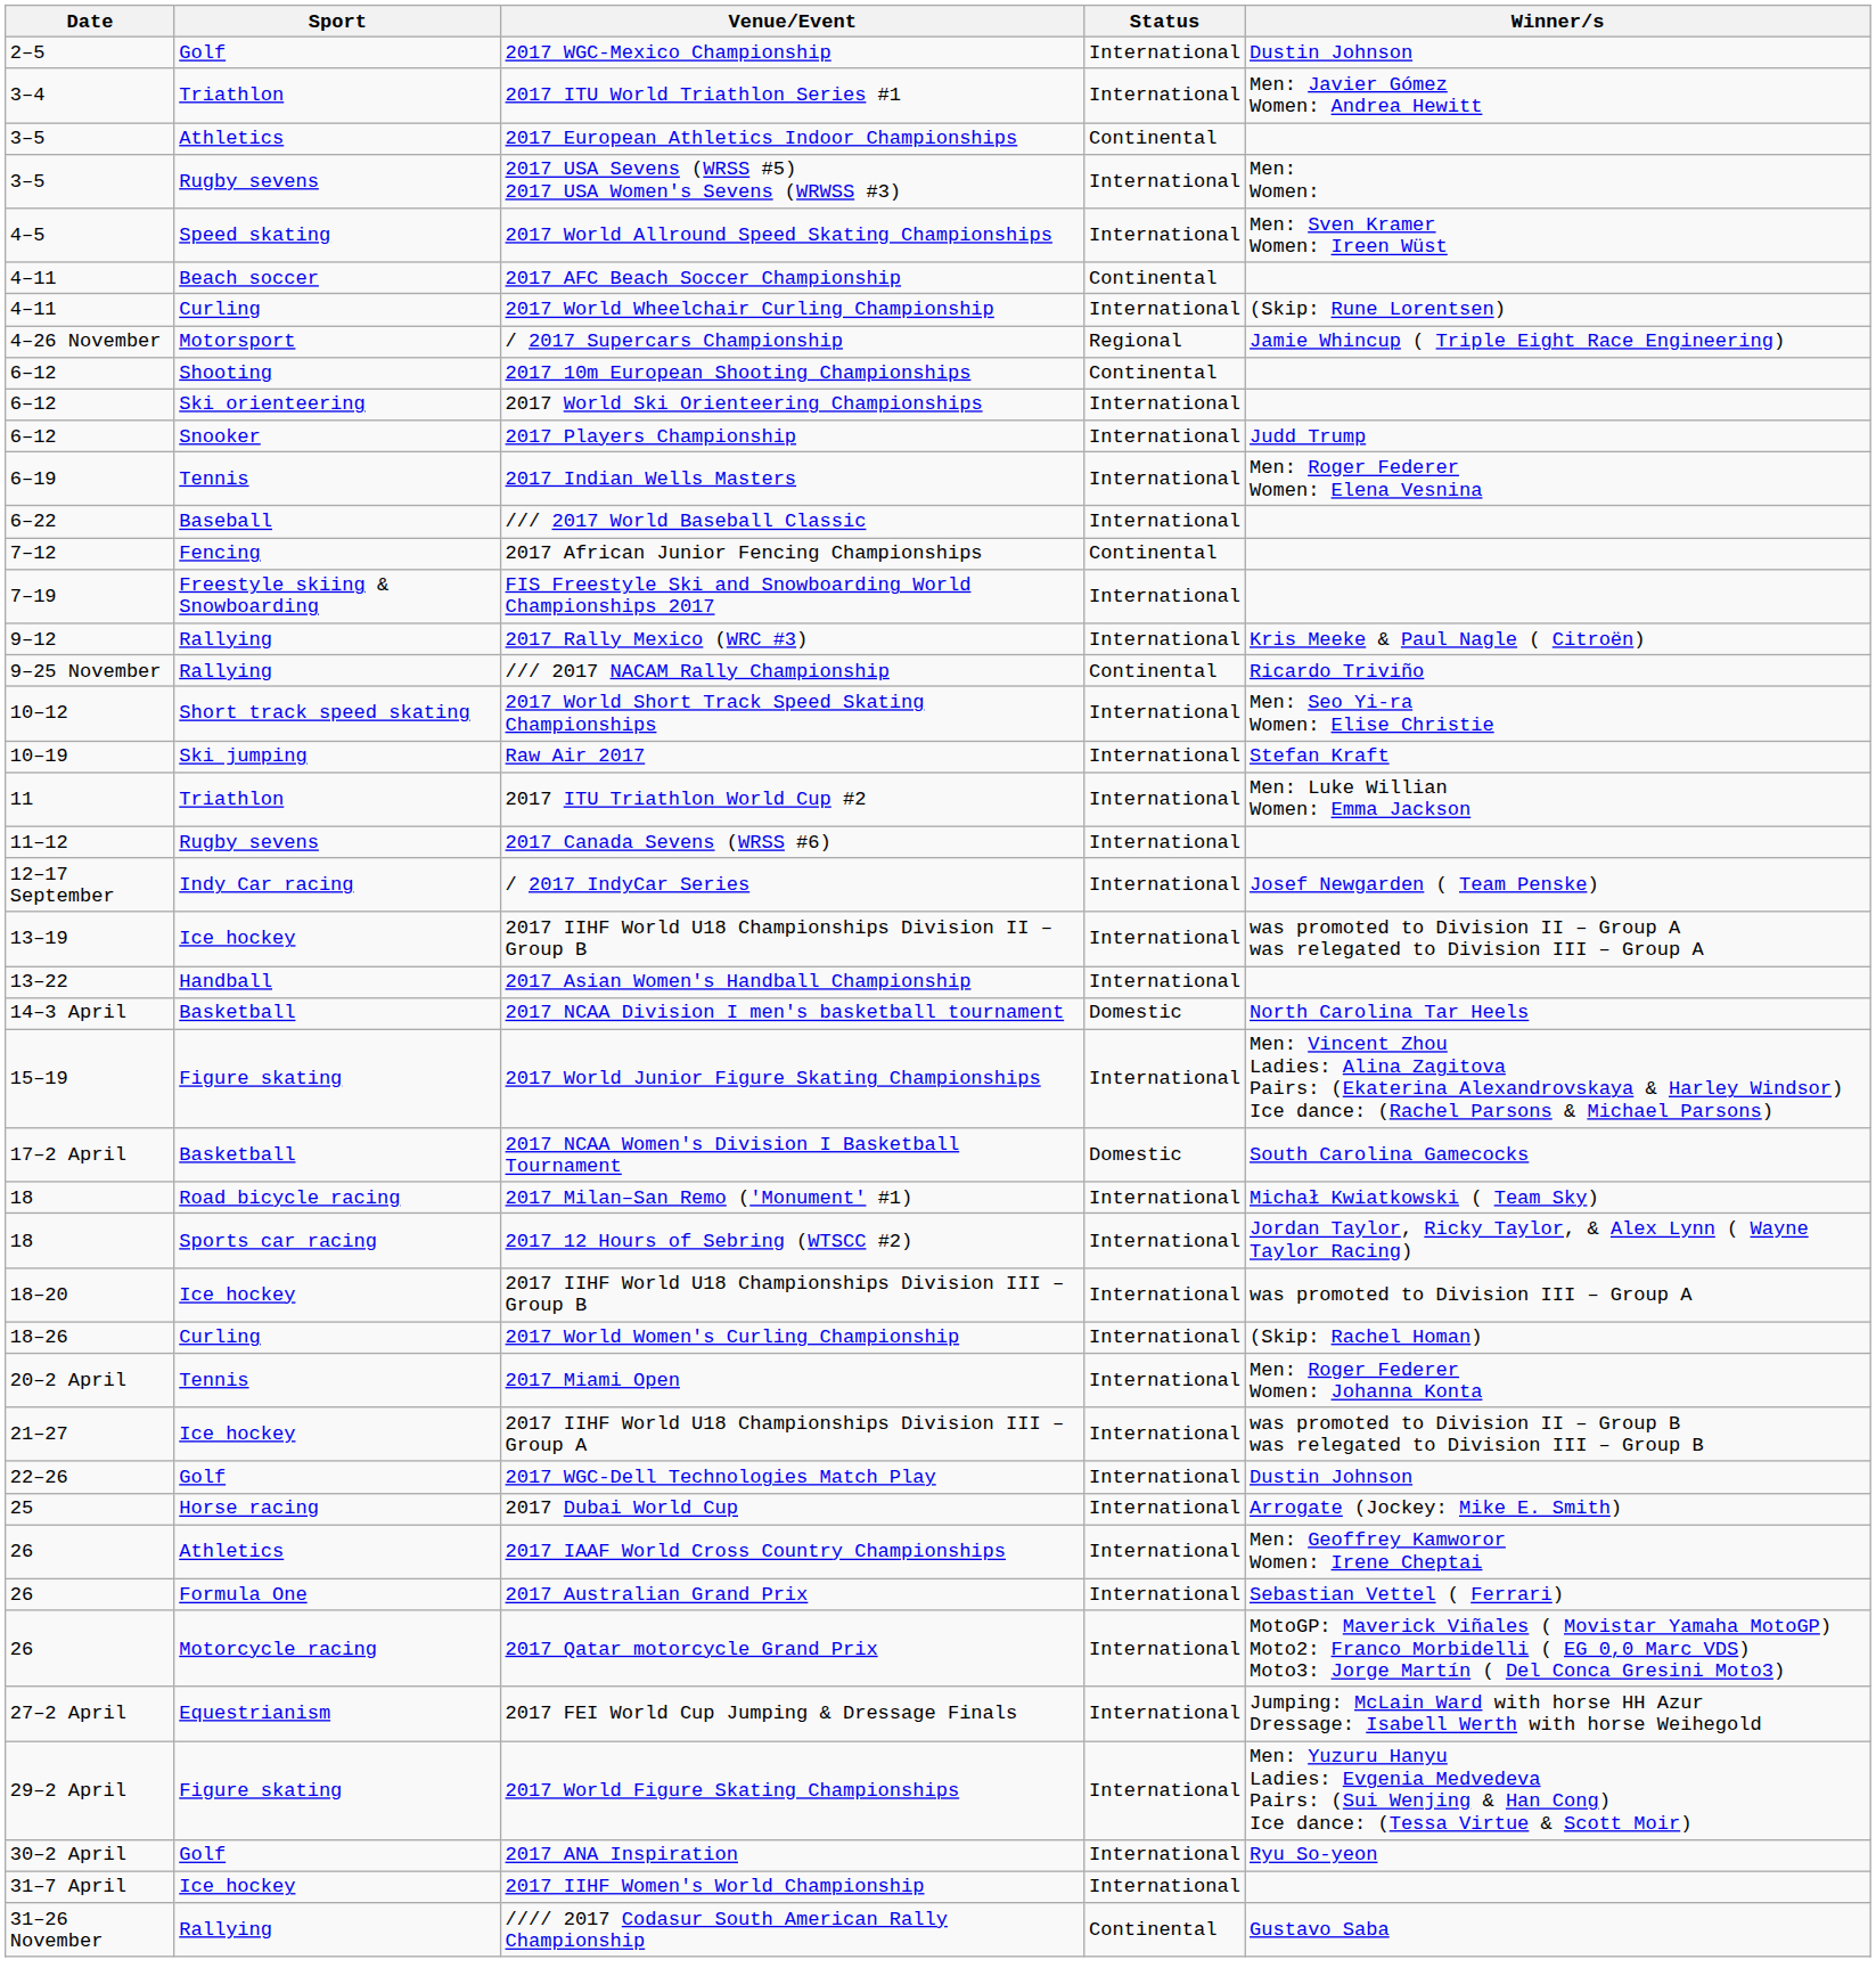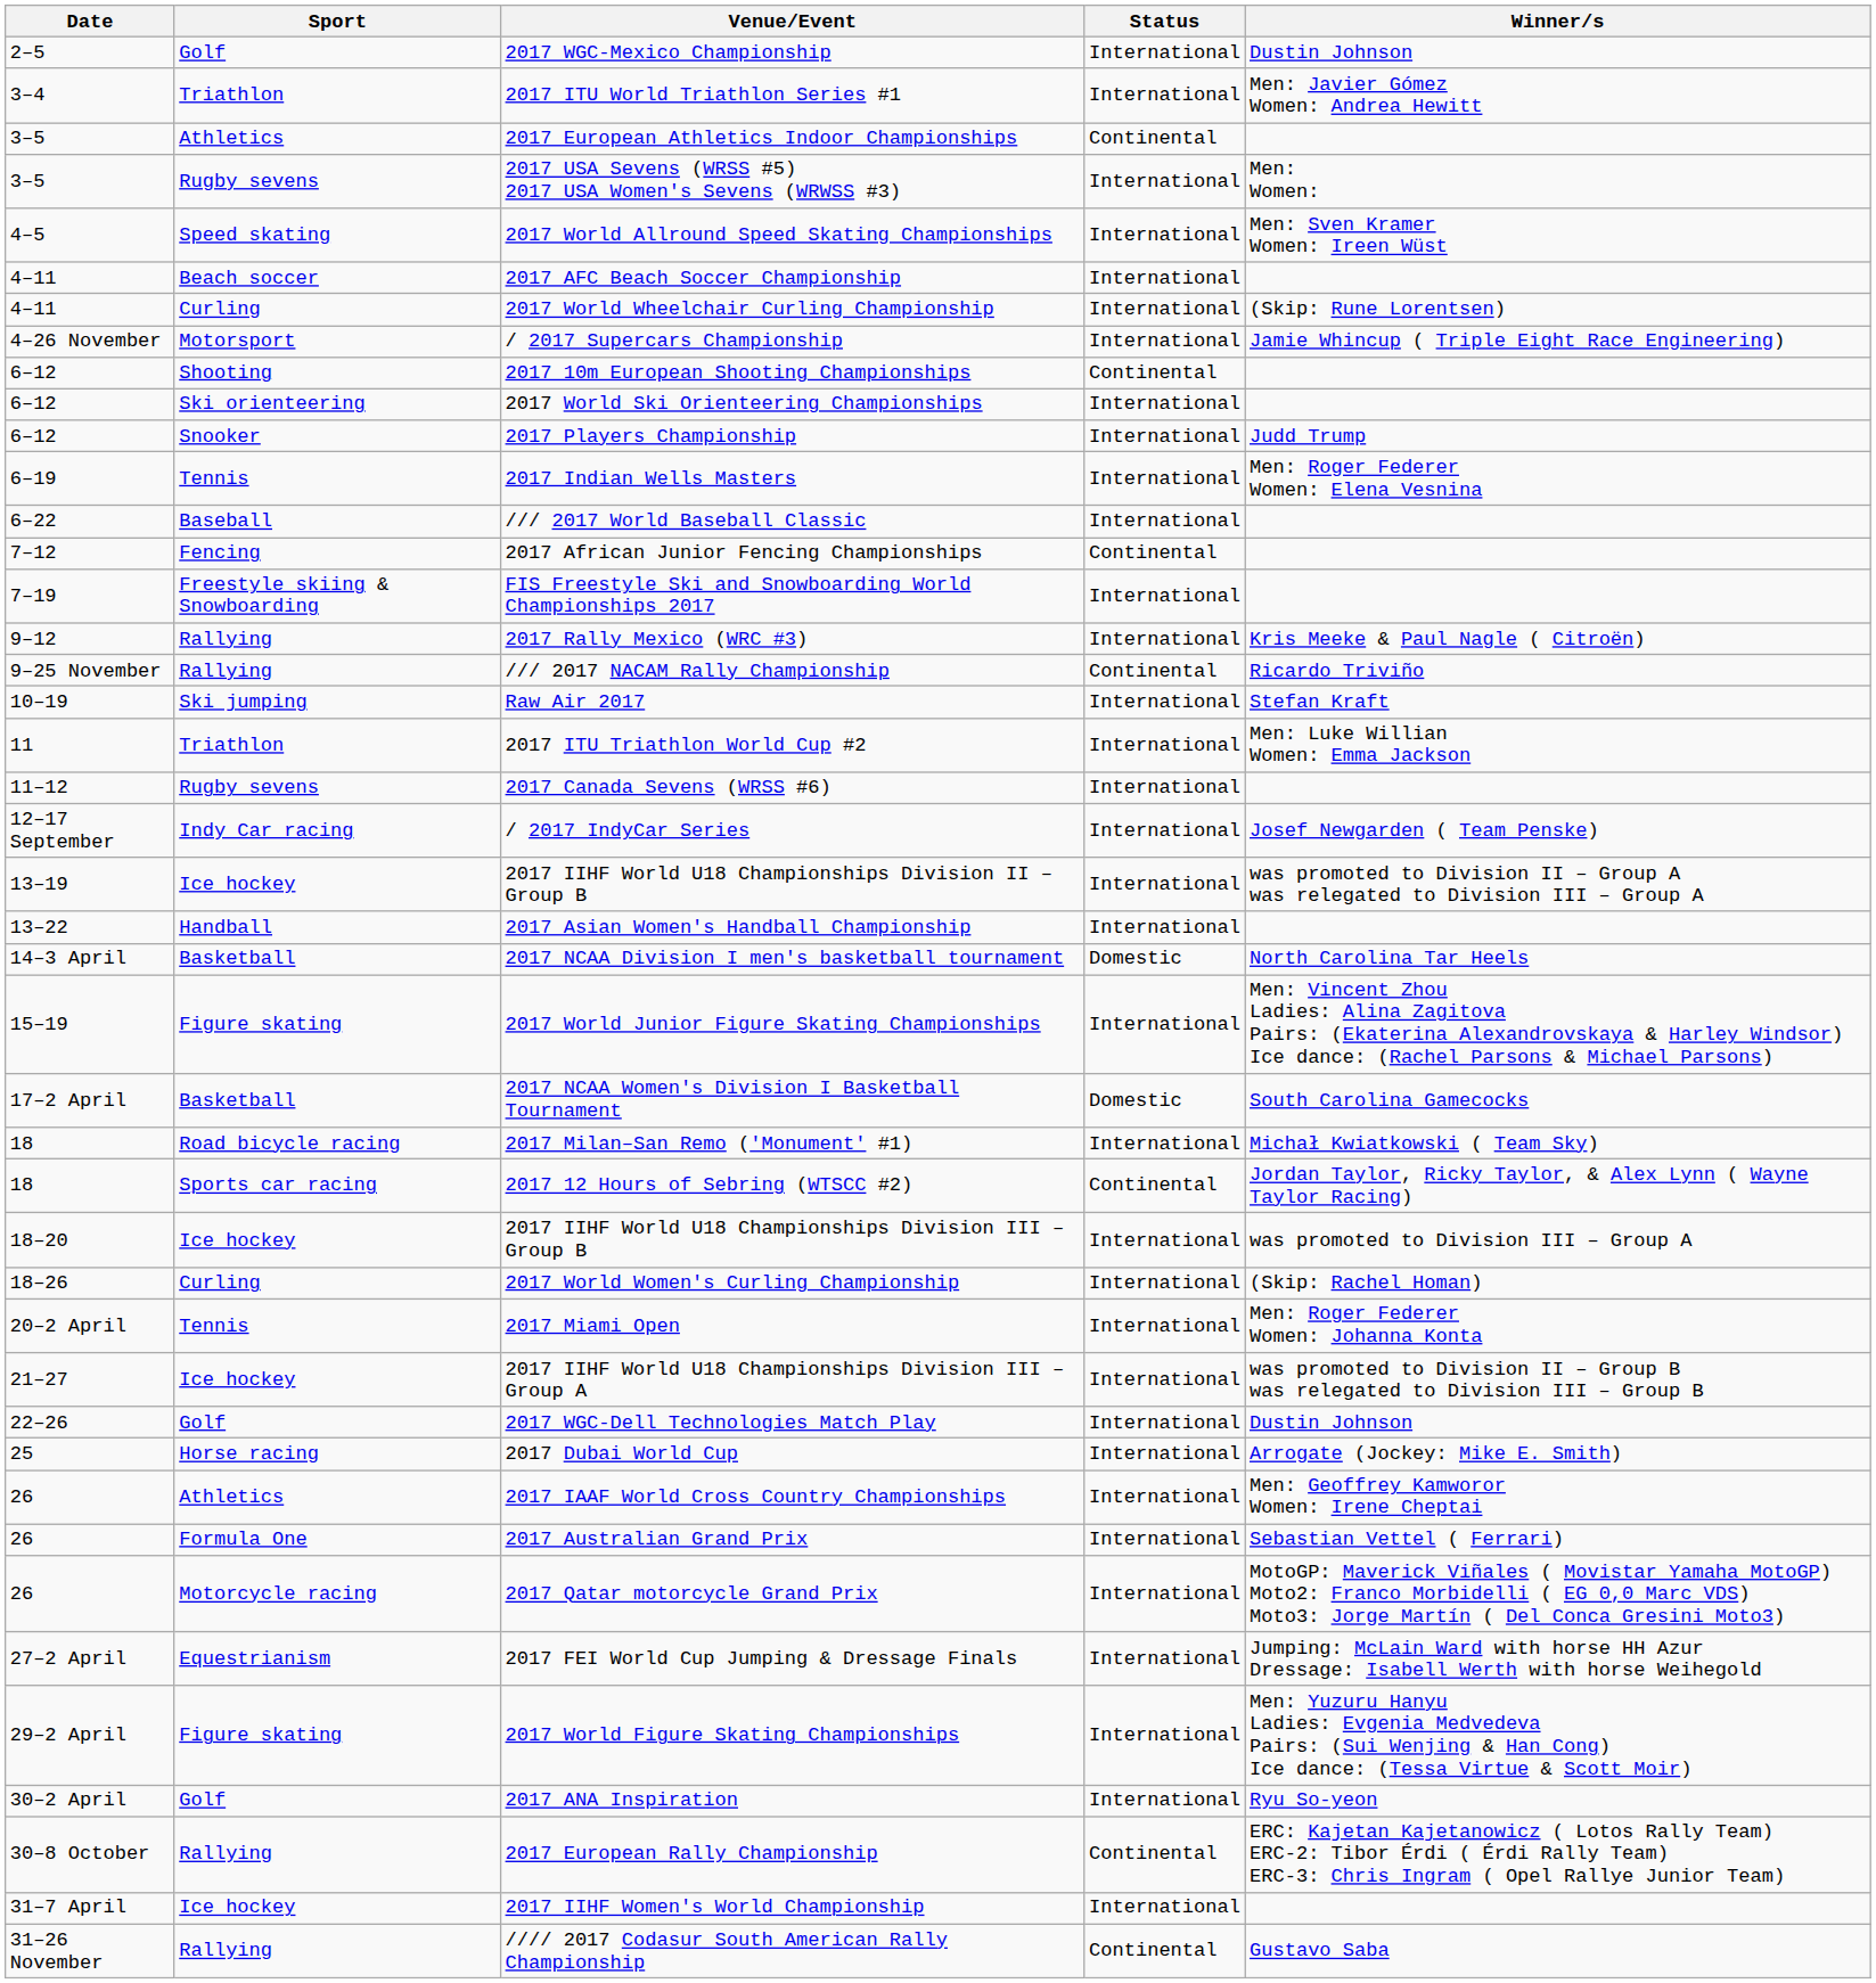 <table class="wikitable sortable">
 <tr>
 <th>Date</th>
 <th>Sport</th>
 <th>Venue/Event</th>
 <th>Status</th>
 <th>Winner/s</th>
 </tr>
 <tr>
 <td>2–5</td>
 <td><a href='#'>Golf</a></td>
 <td> <a href='#'>2017 WGC-Mexico Championship</a></td>
 <td>International</td>
 <td> <a href='#'>Dustin Johnson</a></td>
 </tr>
 <tr>
 <td>3–4</td>
 <td><a href='#'>Triathlon</a></td>
 <td> <a href='#'>2017 ITU World Triathlon Series</a> #1</td>
 <td>International</td>
 <td>Men:  <a href='#'>Javier Gómez</a><br>Women:  <a href='#'>Andrea Hewitt</a></td>
 </tr>
 <tr>
 <td>3–5</td>
 <td><a href='#'>Athletics</a></td>
 <td> <a href='#'>2017 European Athletics Indoor Championships</a></td>
 <td>Continental</td>
 <td></td>
 </tr>
 <tr>
 <td>3–5</td>
 <td><a href='#'>Rugby sevens</a></td>
 <td> <a href='#'>2017 USA Sevens</a> (<a href='#'>WRSS</a> #5)<br> <a href='#'>2017 USA Women's Sevens</a> (<a href='#'>WRWSS</a> #3)</td>
 <td>International</td>
 <td>Men: <br>Women: </td>
 </tr>
 <tr>
 <td>4–5</td>
 <td><a href='#'>Speed skating</a></td>
 <td> <a href='#'>2017 World Allround Speed Skating Championships</a></td>
 <td>International</td>
 <td>Men:  <a href='#'>Sven Kramer</a><br>Women:  <a href='#'>Ireen Wüst</a></td>
 </tr>
 <tr>
 <td>4–11</td>
 <td><a href='#'>Beach soccer</a></td>
 <td> <a href='#'>2017 AFC Beach Soccer Championship</a></td>
-<td>Continental</td>
+<td>International</td>
 <td></td>
 </tr>
 <tr>
 <td>4–11</td>
 <td><a href='#'>Curling</a></td>
 <td> <a href='#'>2017 World Wheelchair Curling Championship</a></td>
 <td>International</td>
 <td> (Skip: <a href='#'>Rune Lorentsen</a>)</td>
 </tr>
 <tr>
 <td>4–26 November</td>
 <td><a href='#'>Motorsport</a></td>
 <td>/ <a href='#'>2017 Supercars Championship</a></td>
-<td>Regional</td>
+<td>International</td>
 <td> <a href='#'>Jamie Whincup</a> ( <a href='#'>Triple Eight Race Engineering</a>)</td>
 </tr>
 <tr>
 <td>6–12</td>
 <td><a href='#'>Shooting</a></td>
 <td> <a href='#'>2017 10m European Shooting Championships</a></td>
 <td>Continental</td>
 <td></td>
 </tr>
 <tr>
 <td>6–12</td>
 <td><a href='#'>Ski orienteering</a></td>
 <td> 2017 <a href='#'>World Ski Orienteering Championships</a></td>
 <td>International</td>
 <td></td>
 </tr>
 <tr>
 <td>6–12</td>
 <td><a href='#'>Snooker</a></td>
 <td> <a href='#'>2017 Players Championship</a></td>
 <td>International</td>
 <td> <a href='#'>Judd Trump</a></td>
 </tr>
 <tr>
 <td>6–19</td>
 <td><a href='#'>Tennis</a></td>
 <td> <a href='#'>2017 Indian Wells Masters</a></td>
 <td>International</td>
 <td>Men:  <a href='#'>Roger Federer</a><br>Women:  <a href='#'>Elena Vesnina</a></td>
 </tr>
 <tr>
 <td>6–22</td>
 <td><a href='#'>Baseball</a></td>
 <td>/// <a href='#'>2017 World Baseball Classic</a></td>
 <td>International</td>
 <td></td>
 </tr>
 <tr>
 <td>7–12</td>
 <td><a href='#'>Fencing</a></td>
 <td> 2017 African Junior Fencing Championships</td>
 <td>Continental</td>
 <td></td>
 </tr>
 <tr>
 <td>7–19</td>
 <td><a href='#'>Freestyle skiing</a> & <a href='#'>Snowboarding</a></td>
 <td> <a href='#'>FIS Freestyle Ski and Snowboarding World Championships 2017</a></td>
 <td>International</td>
 <td></td>
 </tr>
 <tr>
 <td>9–12</td>
 <td><a href='#'>Rallying</a></td>
 <td> <a href='#'>2017 Rally Mexico</a> (<a href='#'>WRC #3</a>)</td>
 <td>International</td>
 <td> <a href='#'>Kris Meeke</a> &  <a href='#'>Paul Nagle</a> ( <a href='#'>Citroën</a>)</td>
 </tr>
 <tr>
 <td>9–25 November</td>
 <td><a href='#'>Rallying</a></td>
 <td>/// 2017 <a href='#'>NACAM Rally Championship</a></td>
 <td>Continental</td>
 <td> <a href='#'>Ricardo Triviño</a></td>
-</tr>
-<tr>
-<td>10–12</td>
-<td><a href='#'>Short track speed skating</a></td>
-<td> <a href='#'>2017 World Short Track Speed Skating Championships</a></td>
-<td>International</td>
-<td>Men:  <a href='#'>Seo Yi-ra</a><br>Women:  <a href='#'>Elise Christie</a></td>
 </tr>
 <tr>
 <td>10–19</td>
 <td><a href='#'>Ski jumping</a></td>
 <td> <a href='#'>Raw Air 2017</a></td>
 <td>International</td>
 <td> <a href='#'>Stefan Kraft</a></td>
 </tr>
 <tr>
 <td>11</td>
 <td><a href='#'>Triathlon</a></td>
 <td> 2017 <a href='#'>ITU Triathlon World Cup</a> #2</td>
 <td>International</td>
 <td>Men:  Luke Willian<br>Women:  <a href='#'>Emma Jackson</a></td>
 </tr>
 <tr>
 <td>11–12</td>
 <td><a href='#'>Rugby sevens</a></td>
 <td> <a href='#'>2017 Canada Sevens</a> (<a href='#'>WRSS</a> #6)</td>
 <td>International</td>
 <td></td>
 </tr>
 <tr>
 <td>12–17 September</td>
 <td><a href='#'>Indy Car racing</a></td>
 <td>/ <a href='#'>2017 IndyCar Series</a></td>
 <td>International</td>
 <td> <a href='#'>Josef Newgarden</a> ( <a href='#'>Team Penske</a>)</td>
 </tr>
 <tr>
 <td>13–19</td>
 <td><a href='#'>Ice hockey</a></td>
 <td> 2017 IIHF World U18 Championships Division II – Group B</td>
 <td>International</td>
 <td> was promoted to Division II – Group A<br> was relegated to Division III – Group A</td>
 </tr>
 <tr>
 <td>13–22</td>
 <td><a href='#'>Handball</a></td>
 <td> <a href='#'>2017 Asian Women's Handball Championship</a></td>
 <td>International</td>
 <td></td>
 </tr>
 <tr>
 <td>14–3 April</td>
 <td><a href='#'>Basketball</a></td>
 <td> <a href='#'>2017 NCAA Division I men's basketball tournament</a></td>
 <td>Domestic</td>
 <td> <a href='#'>North Carolina Tar Heels</a></td>
 </tr>
 <tr>
 <td>15–19</td>
 <td><a href='#'>Figure skating</a></td>
 <td> <a href='#'>2017 World Junior Figure Skating Championships</a></td>
 <td>International</td>
 <td>Men:  <a href='#'>Vincent Zhou</a><br>Ladies:  <a href='#'>Alina Zagitova</a><br>Pairs:  (<a href='#'>Ekaterina Alexandrovskaya</a> & <a href='#'>Harley Windsor</a>)<br>Ice dance:  (<a href='#'>Rachel Parsons</a> & <a href='#'>Michael Parsons</a>)</td>
 </tr>
 <tr>
 <td>17–2 April</td>
 <td><a href='#'>Basketball</a></td>
 <td> <a href='#'>2017 NCAA Women's Division I Basketball Tournament</a></td>
 <td>Domestic</td>
 <td> <a href='#'>South Carolina Gamecocks</a></td>
 </tr>
 <tr>
 <td>18</td>
 <td><a href='#'>Road bicycle racing</a></td>
 <td> <a href='#'>2017 Milan–San Remo</a> (<a href='#'>'Monument'</a> #1)</td>
 <td>International</td>
 <td> <a href='#'>Michał Kwiatkowski</a> ( <a href='#'>Team Sky</a>)</td>
 </tr>
 <tr>
 <td>18</td>
 <td><a href='#'>Sports car racing</a></td>
 <td> <a href='#'>2017 12 Hours of Sebring</a> (<a href='#'>WTSCC</a> #2)</td>
-<td>International</td>
+<td>Continental</td>
 <td> <a href='#'>Jordan Taylor</a>,  <a href='#'>Ricky Taylor</a>, &  <a href='#'>Alex Lynn</a> ( <a href='#'>Wayne Taylor Racing</a>)</td>
 </tr>
 <tr>
 <td>18–20</td>
 <td><a href='#'>Ice hockey</a></td>
 <td> 2017 IIHF World U18 Championships Division III – Group B</td>
 <td>International</td>
 <td> was promoted to Division III – Group A</td>
 </tr>
 <tr>
 <td>18–26</td>
 <td><a href='#'>Curling</a></td>
 <td> <a href='#'>2017 World Women's Curling Championship</a></td>
 <td>International</td>
 <td> (Skip: <a href='#'>Rachel Homan</a>)</td>
 </tr>
 <tr>
 <td>20–2 April</td>
 <td><a href='#'>Tennis</a></td>
 <td> <a href='#'>2017 Miami Open</a></td>
 <td>International</td>
 <td>Men:  <a href='#'>Roger Federer</a><br>Women:  <a href='#'>Johanna Konta</a></td>
 </tr>
 <tr>
 <td>21–27</td>
 <td><a href='#'>Ice hockey</a></td>
 <td> 2017 IIHF World U18 Championships Division III – Group A</td>
 <td>International</td>
 <td> was promoted to Division II – Group B<br> was relegated to Division III – Group B</td>
 </tr>
 <tr>
 <td>22–26</td>
 <td><a href='#'>Golf</a></td>
 <td> <a href='#'>2017 WGC-Dell Technologies Match Play</a></td>
 <td>International</td>
 <td> <a href='#'>Dustin Johnson</a></td>
 </tr>
 <tr>
 <td>25</td>
 <td><a href='#'>Horse racing</a></td>
 <td> 2017 <a href='#'>Dubai World Cup</a></td>
 <td>International</td>
 <td> <a href='#'>Arrogate</a> (Jockey:  <a href='#'>Mike E. Smith</a>)</td>
 </tr>
 <tr>
 <td>26</td>
 <td><a href='#'>Athletics</a></td>
 <td> <a href='#'>2017 IAAF World Cross Country Championships</a></td>
 <td>International</td>
 <td>Men:  <a href='#'>Geoffrey Kamworor</a><br>Women:  <a href='#'>Irene Cheptai</a></td>
 </tr>
 <tr>
 <td>26</td>
 <td><a href='#'>Formula One</a></td>
 <td> <a href='#'>2017 Australian Grand Prix</a></td>
 <td>International</td>
 <td> <a href='#'>Sebastian Vettel</a> ( <a href='#'>Ferrari</a>)</td>
 </tr>
 <tr>
 <td>26</td>
 <td><a href='#'>Motorcycle racing</a></td>
 <td> <a href='#'>2017 Qatar motorcycle Grand Prix</a></td>
 <td>International</td>
 <td>MotoGP:  <a href='#'>Maverick Viñales</a> ( <a href='#'>Movistar Yamaha MotoGP</a>)<br>Moto2:  <a href='#'>Franco Morbidelli</a> ( <a href='#'>EG 0,0 Marc VDS</a>)<br>Moto3:  <a href='#'>Jorge Martín</a> ( <a href='#'>Del Conca Gresini Moto3</a>)</td>
 </tr>
 <tr>
 <td>27–2 April</td>
 <td><a href='#'>Equestrianism</a></td>
 <td> 2017 FEI World Cup Jumping & Dressage Finals</td>
 <td>International</td>
 <td>Jumping:  <a href='#'>McLain Ward</a> with horse HH Azur<br>Dressage:  <a href='#'>Isabell Werth</a> with horse Weihegold</td>
 </tr>
 <tr>
 <td>29–2 April</td>
 <td><a href='#'>Figure skating</a></td>
 <td> <a href='#'>2017 World Figure Skating Championships</a></td>
 <td>International</td>
 <td>Men:  <a href='#'>Yuzuru Hanyu</a><br>Ladies:  <a href='#'>Evgenia Medvedeva</a><br>Pairs:  (<a href='#'>Sui Wenjing</a> & <a href='#'>Han Cong</a>)<br>Ice dance:  (<a href='#'>Tessa Virtue</a> & <a href='#'>Scott Moir</a>)</td>
 </tr>
 <tr>
 <td>30–2 April</td>
 <td><a href='#'>Golf</a></td>
 <td> <a href='#'>2017 ANA Inspiration</a></td>
 <td>International</td>
 <td> <a href='#'>Ryu So-yeon</a></td>
 </tr>
 <tr>
+<td>30–8 October</td>
+<td><a href='#'>Rallying</a></td>
+<td> <a href='#'>2017 European Rally Championship</a></td>
+<td>Continental</td>
+<td>ERC:  <a href='#'>Kajetan Kajetanowicz</a> ( Lotos Rally Team)<br>ERC-2:  Tibor Érdi ( Érdi Rally Team)<br>ERC-3:  <a href='#'>Chris Ingram</a> ( Opel Rallye Junior Team)</td>
+</tr>
+<tr>
 <td>31–7 April</td>
 <td><a href='#'>Ice hockey</a></td>
 <td> <a href='#'>2017 IIHF Women's World Championship</a></td>
 <td>International</td>
 <td></td>
 </tr>
 <tr>
 <td>31–26 November</td>
 <td><a href='#'>Rallying</a></td>
 <td>//// 2017 <a href='#'>Codasur South American Rally Championship</a></td>
 <td>Continental</td>
 <td> <a href='#'>Gustavo Saba</a></td>
 </tr>
 </table>
